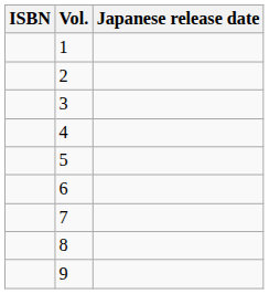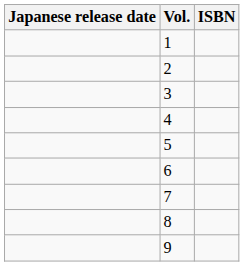 <table class="wikitable">
 <tr>
+<th>Japanese release date</th>
+<th>Vol.</th>
 <th>ISBN</th>
-<th>Vol.</th>
-<th>Japanese release date</th>
 </tr>
 <tr>
 <td></td>
 <td>1</td>
 <td></td>
 </tr>
 <tr>
 <td></td>
 <td>2</td>
 <td></td>
 </tr>
 <tr>
 <td></td>
 <td>3</td>
 <td></td>
 </tr>
 <tr>
 <td></td>
 <td>4</td>
 <td></td>
 </tr>
 <tr>
 <td></td>
 <td>5</td>
 <td></td>
 </tr>
 <tr>
 <td></td>
 <td>6</td>
 <td></td>
 </tr>
 <tr>
 <td></td>
 <td>7</td>
 <td></td>
 </tr>
 <tr>
 <td></td>
 <td>8</td>
 <td></td>
 </tr>
 <tr>
 <td></td>
 <td>9</td>
 <td></td>
 </tr>
 </table>
